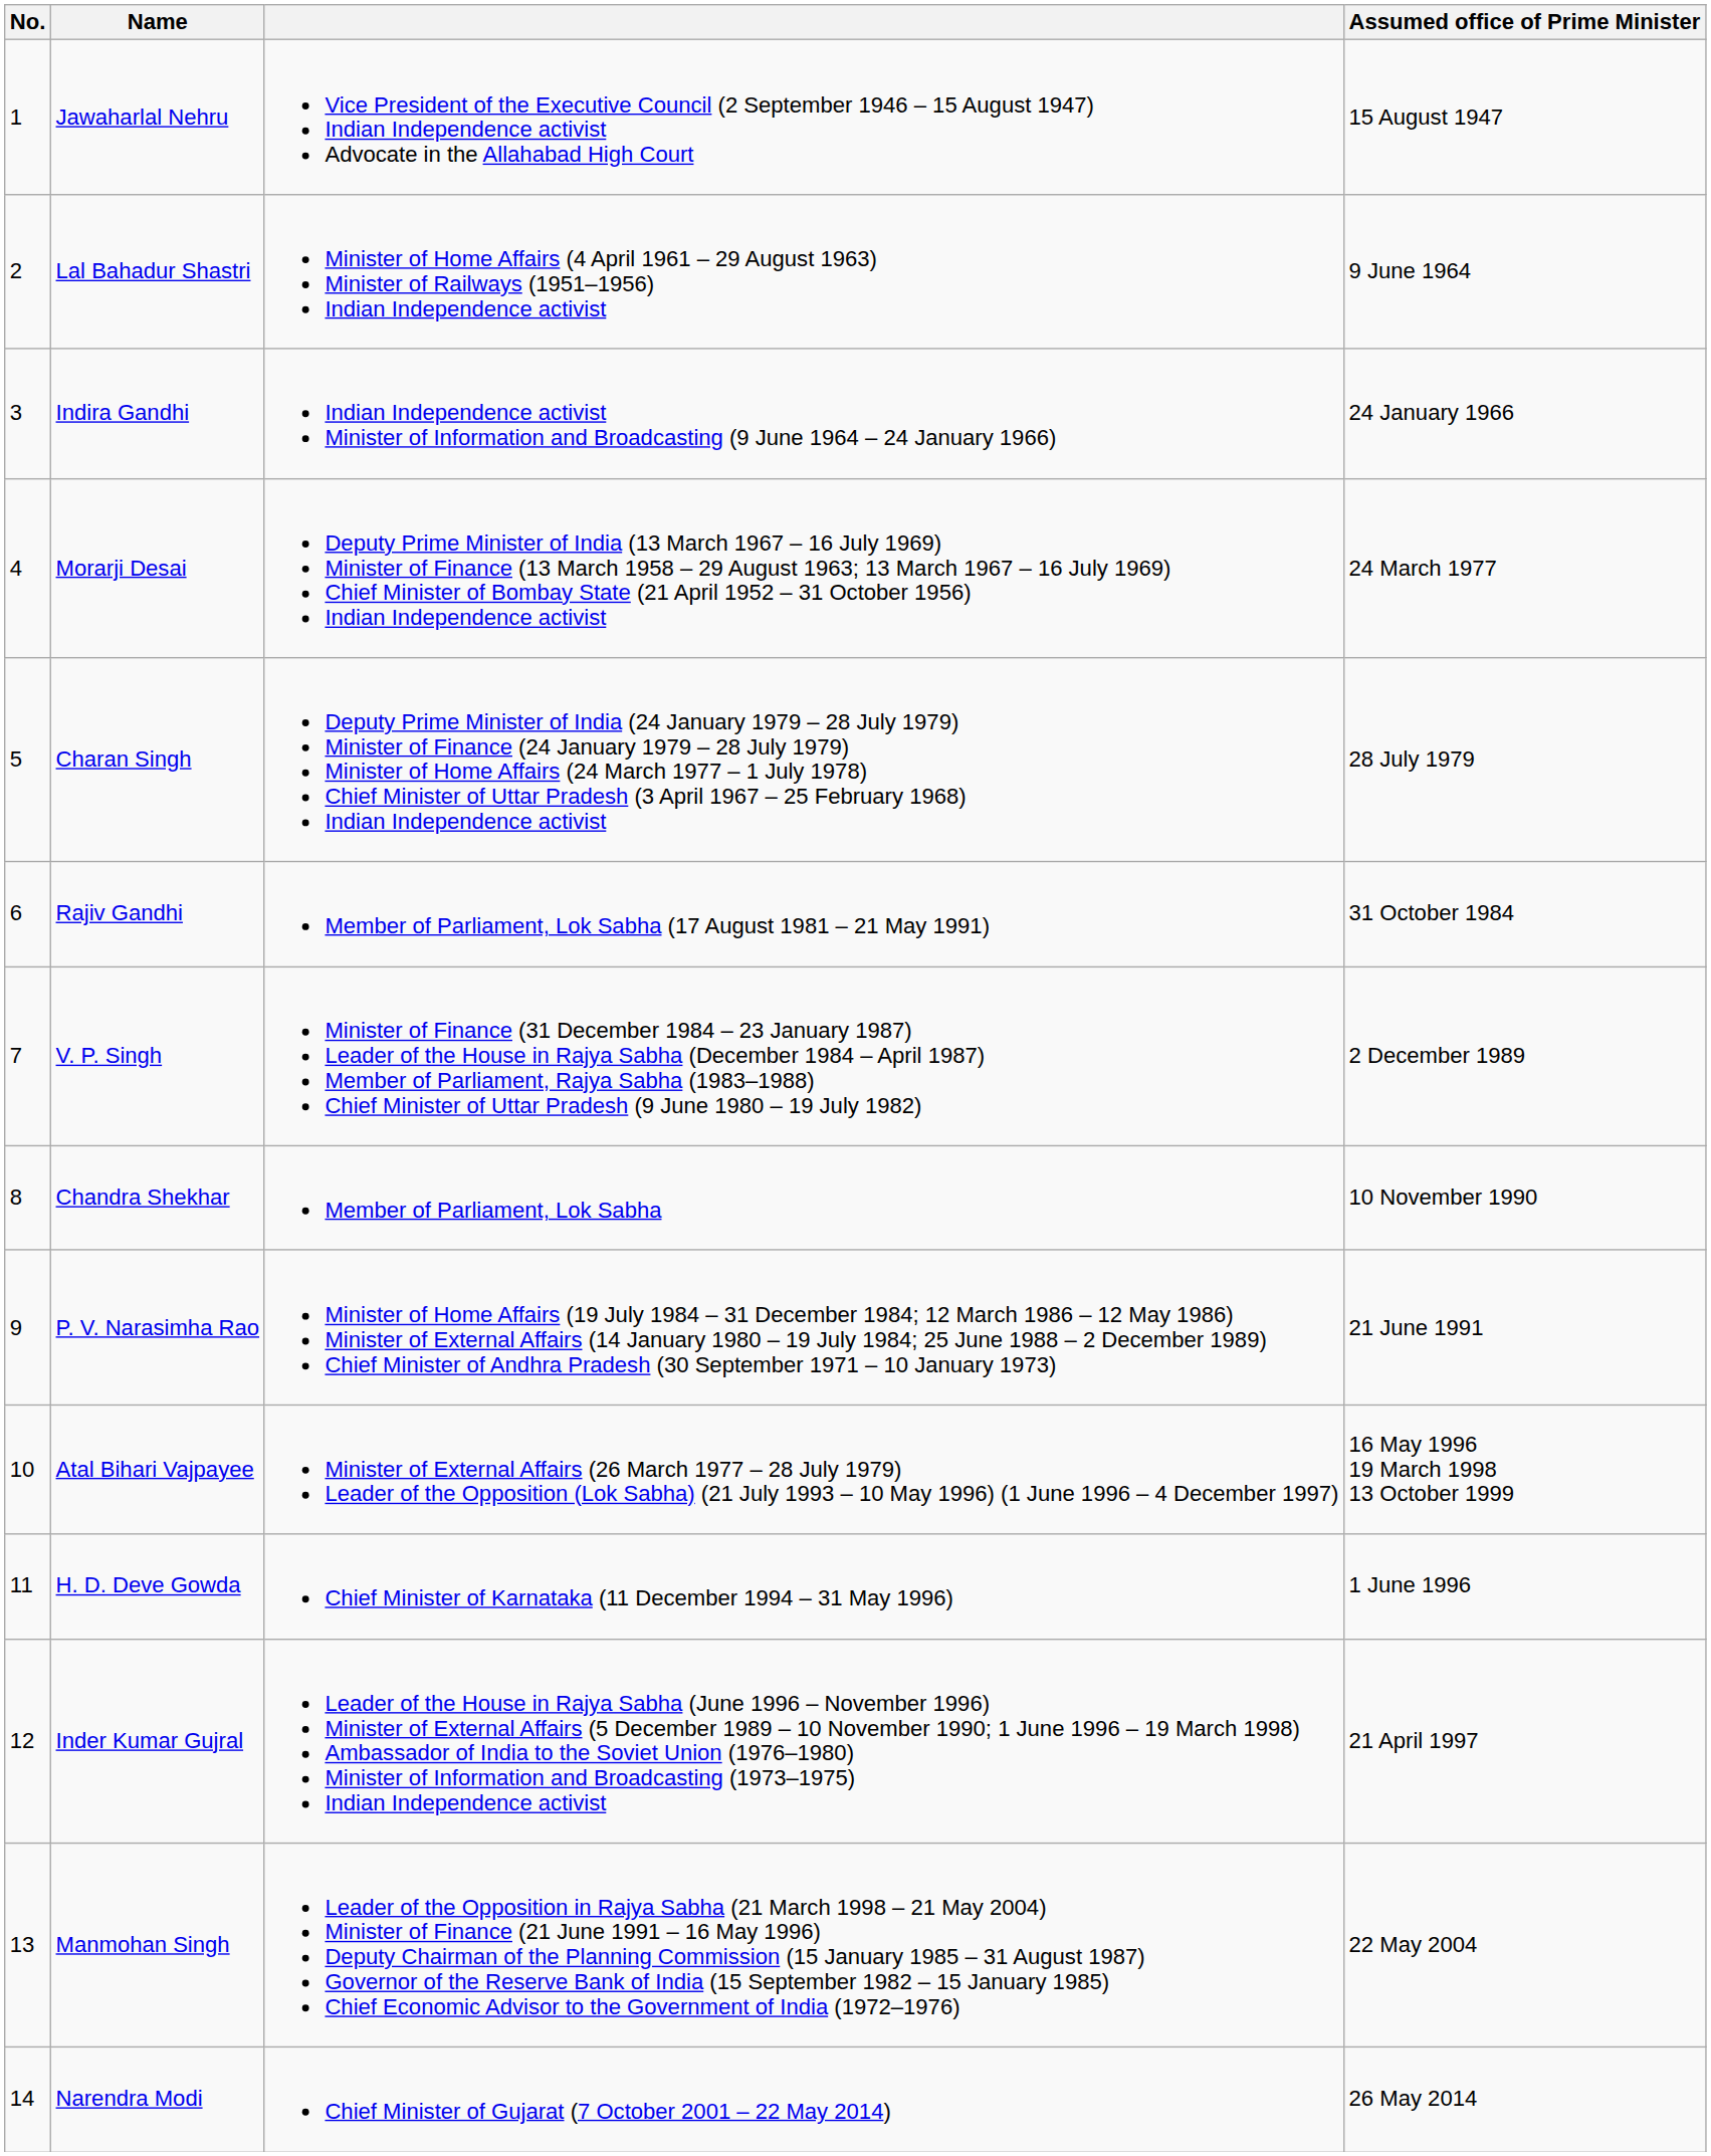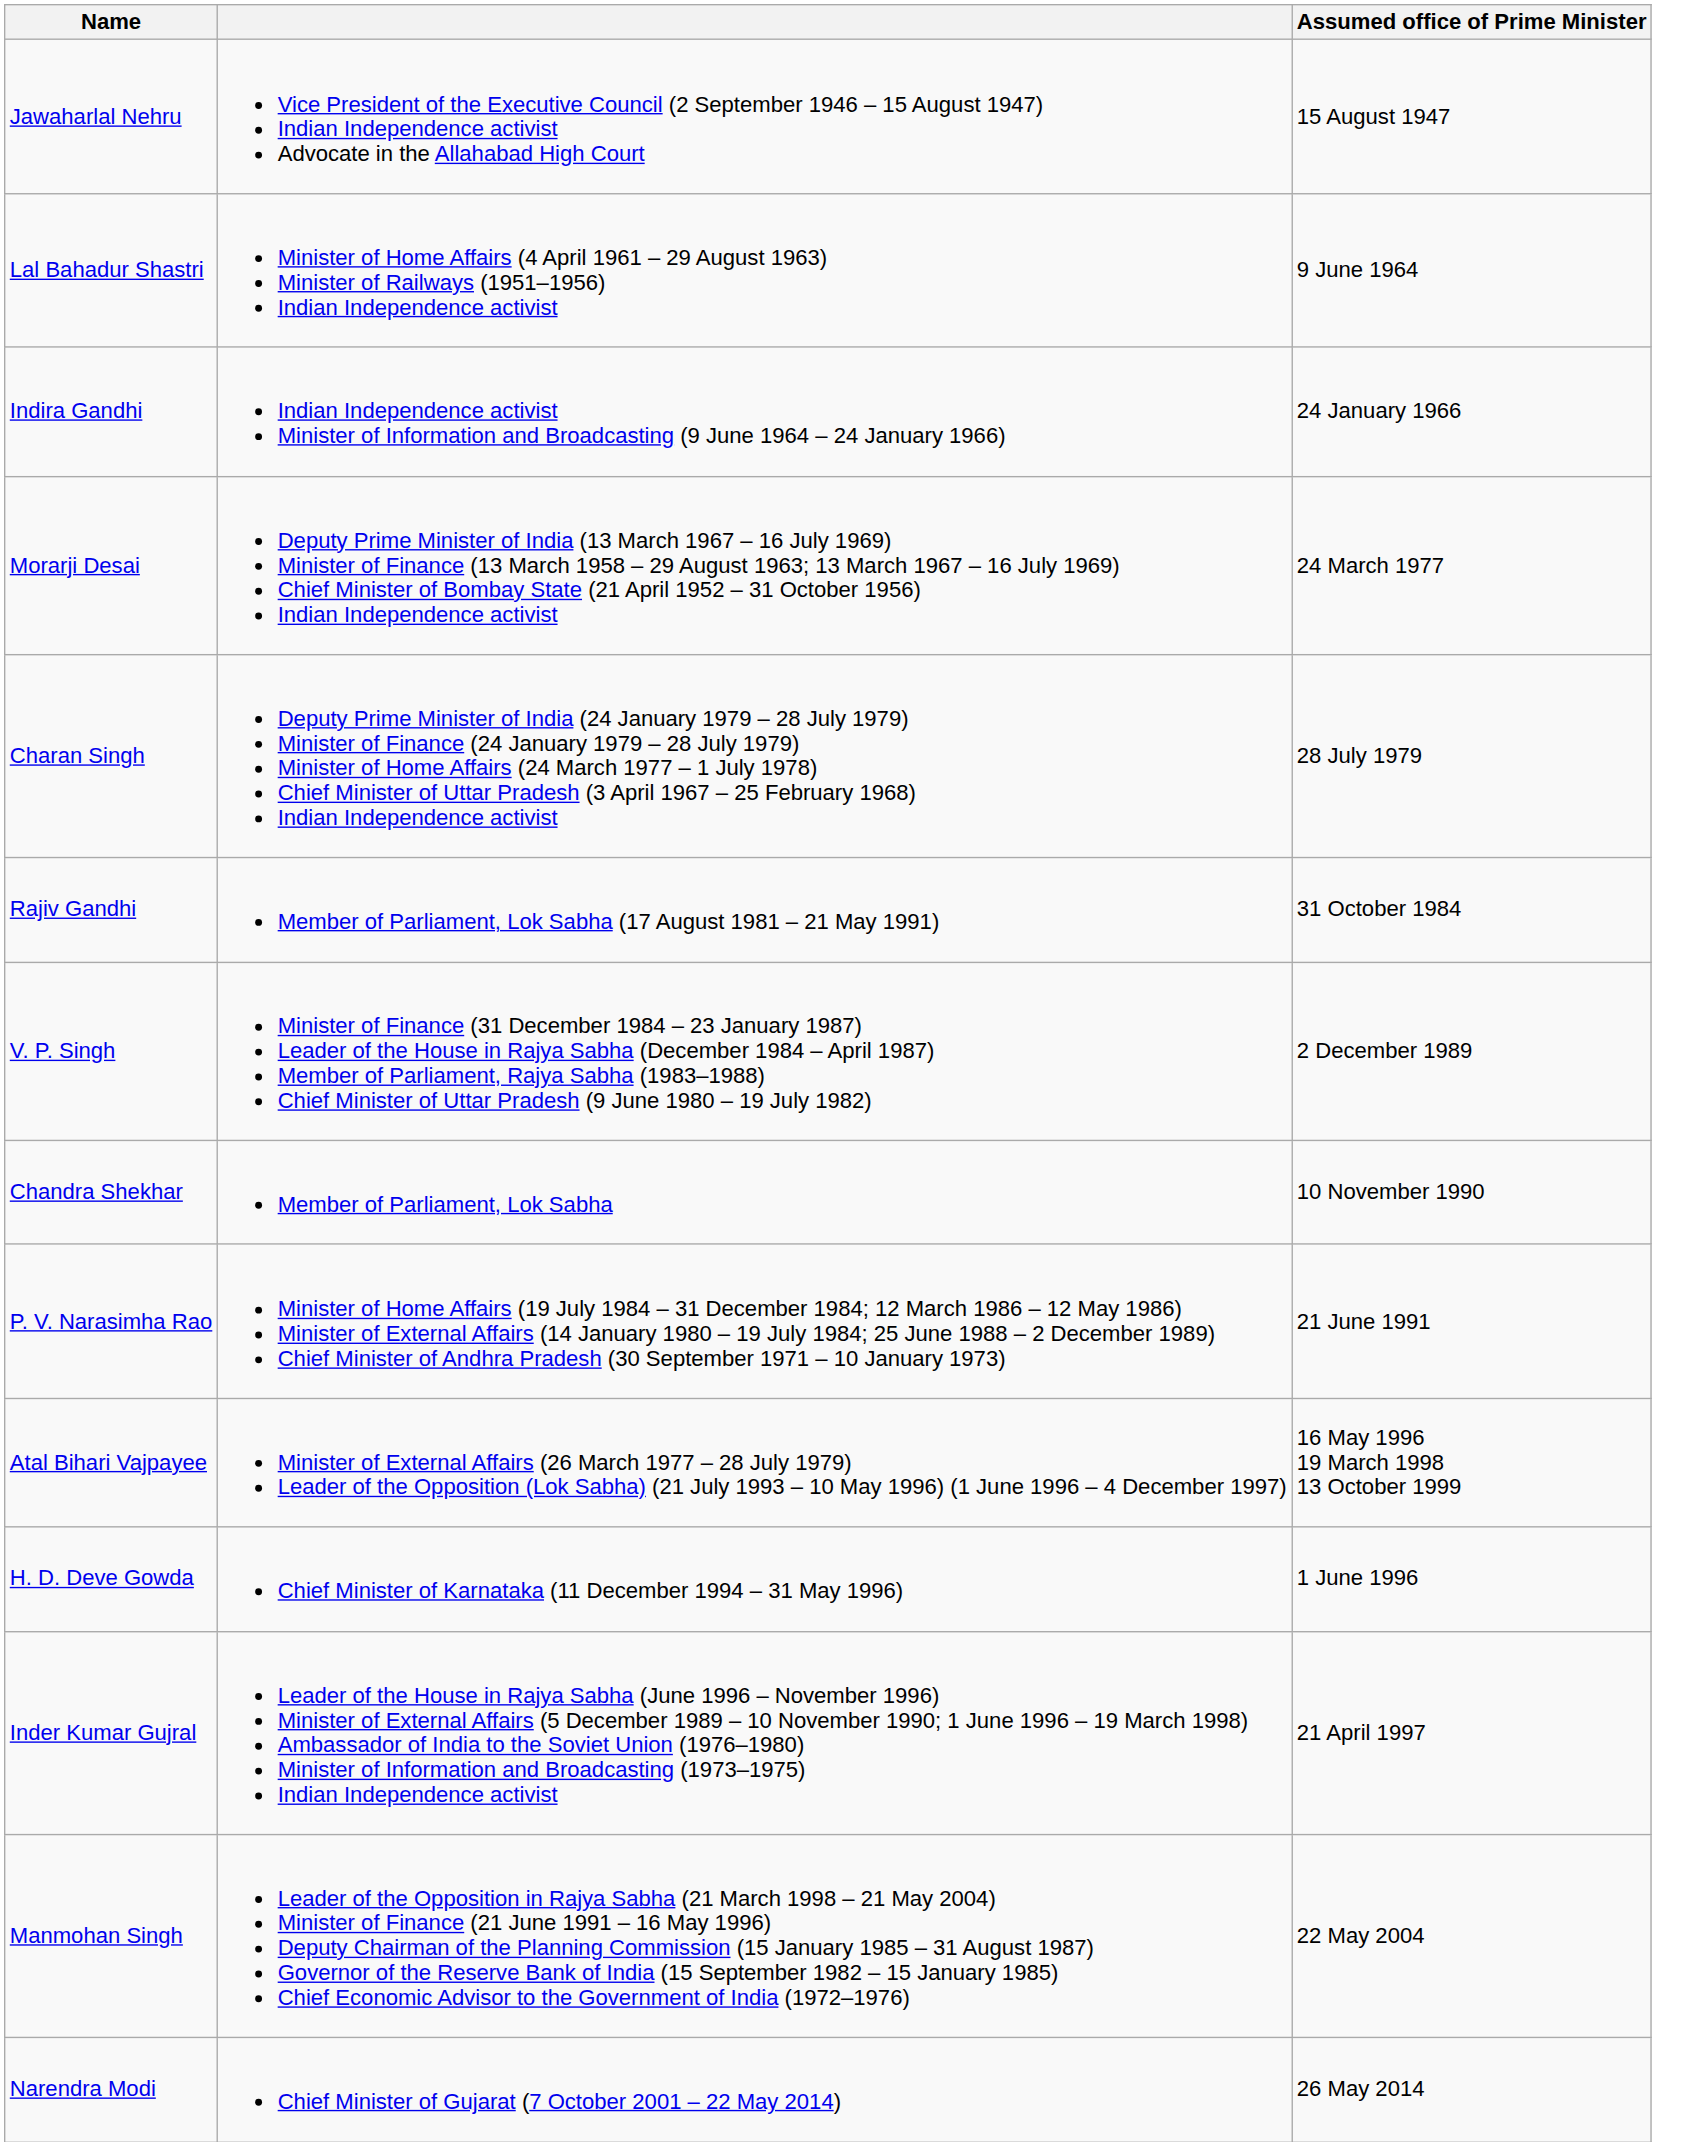 <table class="wikitable">
 <tr>
-<th>No.</th>
 <th>Name</th>
 <th></th>
 <th>Assumed office of Prime Minister</th>
 </tr>
 <tr>
-<td>1</td>
 <td><a href='#'>Jawaharlal Nehru</a></td>
 <td><br><ul><li><a href='#'>Vice President of the Executive Council</a> (2 September 1946 – 15 August 1947)</li><li><a href='#'>Indian Independence activist</a></li><li>Advocate in the <a href='#'>Allahabad High Court</a></li></ul></td>
 <td>15 August 1947</td>
 </tr>
 <tr>
-<td>2</td>
 <td><a href='#'>Lal Bahadur Shastri</a></td>
 <td><br><ul><li><a href='#'>Minister of Home Affairs</a> (4 April 1961 – 29 August 1963)</li><li><a href='#'>Minister of Railways</a> (1951–1956)</li><li><a href='#'>Indian Independence activist</a></li></ul></td>
 <td>9 June 1964</td>
 </tr>
 <tr>
-<td>3</td>
 <td><a href='#'>Indira Gandhi</a></td>
 <td><br><ul><li><a href='#'>Indian Independence activist</a></li><li><a href='#'>Minister of Information and Broadcasting</a> (9 June 1964 – 24 January 1966)</li></ul></td>
 <td>24 January 1966</td>
 </tr>
 <tr>
-<td>4</td>
 <td><a href='#'>Morarji Desai</a></td>
 <td><br><ul><li><a href='#'>Deputy Prime Minister of India</a> (13 March 1967 – 16 July 1969)</li><li><a href='#'>Minister of Finance</a> (13 March 1958 – 29 August 1963; 13 March 1967 – 16 July 1969)</li><li><a href='#'>Chief Minister of Bombay State</a> (21 April 1952 – 31 October 1956)</li><li><a href='#'>Indian Independence activist</a></li></ul></td>
 <td>24 March 1977</td>
 </tr>
 <tr>
-<td>5</td>
 <td><a href='#'>Charan Singh</a></td>
 <td><br><ul><li><a href='#'>Deputy Prime Minister of India</a> (24 January 1979 – 28 July 1979)</li><li><a href='#'>Minister of Finance</a> (24 January 1979 – 28 July 1979)</li><li><a href='#'>Minister of Home Affairs</a> (24 March 1977 – 1 July 1978)</li><li><a href='#'>Chief Minister of Uttar Pradesh</a> (3 April 1967 – 25 February 1968)</li><li><a href='#'>Indian Independence activist</a></li></ul></td>
 <td>28 July 1979</td>
 </tr>
 <tr>
-<td>6</td>
 <td><a href='#'>Rajiv Gandhi</a></td>
 <td><br><ul><li><a href='#'>Member of Parliament, Lok Sabha</a> (17 August 1981 – 21 May 1991)</li></ul></td>
 <td>31 October 1984</td>
 </tr>
 <tr>
-<td>7</td>
 <td><a href='#'>V. P. Singh</a></td>
 <td><br><ul><li><a href='#'>Minister of Finance</a> (31 December 1984 – 23 January 1987)</li><li><a href='#'>Leader of the House in Rajya Sabha</a> (December 1984 – April 1987)</li><li><a href='#'>Member of Parliament, Rajya Sabha</a> (1983–1988)</li><li><a href='#'>Chief Minister of Uttar Pradesh</a> (9 June 1980 – 19 July 1982)</li></ul></td>
 <td>2 December 1989</td>
 </tr>
 <tr>
-<td>8</td>
 <td><a href='#'>Chandra Shekhar</a></td>
 <td><br><ul><li><a href='#'>Member of Parliament, Lok Sabha</a></li></ul></td>
 <td>10 November 1990</td>
 </tr>
 <tr>
-<td>9</td>
 <td><a href='#'>P. V. Narasimha Rao</a></td>
 <td><br><ul><li><a href='#'>Minister of Home Affairs</a> (19 July 1984 – 31 December 1984; 12 March 1986 – 12 May 1986)</li><li><a href='#'>Minister of External Affairs</a> (14 January 1980 – 19 July 1984; 25 June 1988 – 2 December 1989)</li><li><a href='#'>Chief Minister of Andhra Pradesh</a> (30 September 1971 – 10 January 1973)</li></ul></td>
 <td>21 June 1991</td>
 </tr>
 <tr>
-<td>10</td>
 <td><a href='#'>Atal Bihari Vajpayee</a></td>
 <td><br><ul><li><a href='#'>Minister of External Affairs</a> (26 March 1977 – 28 July 1979)</li><li><a href='#'>Leader of the Opposition (Lok Sabha)</a> (21 July 1993 – 10 May 1996) (1 June 1996 – 4 December 1997)</li></ul></td>
 <td>16 May 1996<br>19 March 1998<br>13 October 1999</td>
 </tr>
 <tr>
-<td>11</td>
 <td><a href='#'>H. D. Deve Gowda</a></td>
 <td><br><ul><li><a href='#'>Chief Minister of Karnataka</a> (11 December 1994 – 31 May 1996)</li></ul></td>
 <td>1 June 1996</td>
 </tr>
 <tr>
-<td>12</td>
 <td><a href='#'>Inder Kumar Gujral</a></td>
 <td><br><ul><li><a href='#'>Leader of the House in Rajya Sabha</a> (June 1996 – November 1996)</li><li><a href='#'>Minister of External Affairs</a> (5 December 1989 – 10 November 1990; 1 June 1996 – 19 March 1998)</li><li><a href='#'>Ambassador of India to the Soviet Union</a> (1976–1980)</li><li><a href='#'>Minister of Information and Broadcasting</a> (1973–1975)</li><li><a href='#'>Indian Independence activist</a></li></ul></td>
 <td>21 April 1997</td>
 </tr>
 <tr>
-<td>13</td>
 <td><a href='#'>Manmohan Singh</a></td>
 <td><br><ul><li><a href='#'>Leader of the Opposition in Rajya Sabha</a> (21 March 1998 – 21 May 2004)</li><li><a href='#'>Minister of Finance</a> (21 June 1991 – 16 May 1996)</li><li><a href='#'>Deputy Chairman of the Planning Commission</a> (15 January 1985 – 31 August 1987)</li><li><a href='#'>Governor of the Reserve Bank of India</a> (15 September 1982 – 15 January 1985)</li><li><a href='#'>Chief Economic Advisor to the Government of India</a> (1972–1976)</li></ul></td>
 <td>22 May 2004</td>
 </tr>
 <tr>
-<td>14</td>
 <td><a href='#'>Narendra Modi</a></td>
 <td><br><ul><li><a href='#'>Chief Minister of Gujarat</a> (<a href='#'>7 October 2001 – 22 May 2014</a>)</li></ul></td>
 <td>26 May 2014</td>
 </tr>
 </table>
